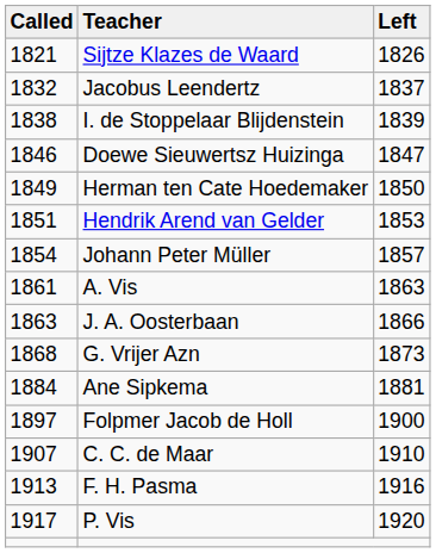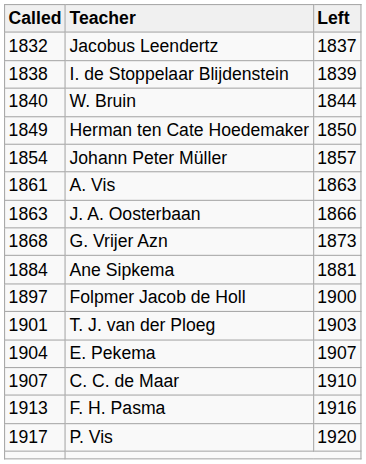 <table class="wikitable">
 <tr>
 <td style="background:#f0f0f0;"><strong>Called</strong></td>
 <td style="background:#f0f0f0;"><strong>Teacher</strong></td>
 <td style="background:#f0f0f0;"><strong>Left</strong></td>
-</tr>
-<tr>
-<td>1821</td>
-<td><a href='#'>Sijtze Klazes de Waard</a></td>
-<td>1826</td>
 </tr>
 <tr>
 <td>1832</td>
 <td>Jacobus Leendertz</td>
 <td>1837</td>
 </tr>
 <tr>
 <td>1838</td>
 <td>I. de Stoppelaar Blijdenstein</td>
 <td>1839</td>
 </tr>
 <tr>
-<td>1846</td>
-<td>Doewe Sieuwertsz Huizinga</td>
-<td>1847</td>
+<td>1840</td>
+<td>W. Bruin</td>
+<td>1844</td>
 </tr>
 <tr>
 <td>1849</td>
 <td>Herman ten Cate Hoedemaker</td>
 <td>1850</td>
-</tr>
-<tr>
-<td>1851</td>
-<td><a href='#'>Hendrik Arend van Gelder</a></td>
-<td>1853</td>
 </tr>
 <tr>
 <td>1854</td>
 <td>Johann Peter Müller</td>
 <td>1857</td>
 </tr>
 <tr>
 <td>1861</td>
 <td>A. Vis</td>
 <td>1863</td>
 </tr>
 <tr>
 <td>1863</td>
 <td>J. A. Oosterbaan</td>
 <td>1866</td>
 </tr>
 <tr>
 <td>1868</td>
 <td>G. Vrijer Azn</td>
 <td>1873</td>
 </tr>
 <tr>
 <td>1884</td>
 <td>Ane Sipkema</td>
 <td>1881</td>
 </tr>
 <tr>
 <td>1897</td>
 <td>Folpmer Jacob de Holl</td>
 <td>1900</td>
 </tr>
 <tr>
+<td>1901</td>
+<td>T. J. van der Ploeg</td>
+<td>1903</td>
+</tr>
+<tr>
+<td>1904</td>
+<td>E. Pekema</td>
+<td>1907</td>
+</tr>
+<tr>
 <td>1907</td>
 <td>C. C. de Maar</td>
 <td>1910</td>
 </tr>
 <tr>
 <td>1913</td>
 <td>F. H. Pasma</td>
 <td>1916</td>
 </tr>
 <tr>
 <td>1917</td>
 <td>P. Vis</td>
 <td>1920</td>
 </tr>
 <tr>
 <td></td>
 </tr>
 </table>
